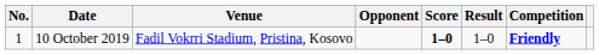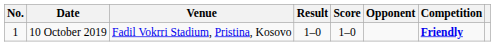 <table class="wikitable sortable">
 <tr>
 <th scope="col">No.</th>
 <th scope="col">Date</th>
 <th scope="col">Venue</th>
+<th scope="col">Result</th>
+<th scope="col">Score</th>
 <th scope="col">Opponent</th>
-<th scope="col">Score</th>
-<th scope="col">Result</th>
 <th scope="col">Competition</th>
 <th scope="col" class="unsortable"></th>
 </tr>
 <tr>
 <td style="text-align:center">1</td>
 <td>10 October 2019</td>
 <td><a href='#'>Fadil Vokrri Stadium</a>, <a href='#'>Pristina</a>, Kosovo</td>
+<td style="text-align:center">1–0</td>
+<td style="text-align:center">1–0</td>
 <td></td>
-<td style="text-align:center"><strong>1–0</strong></td>
-<td style="text-align:center">1–0</td>
 <td><strong><a href='#'>Friendly</a></strong></td>
 <td></td>
 </tr>
 </table>
